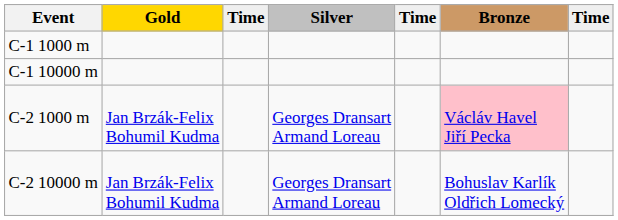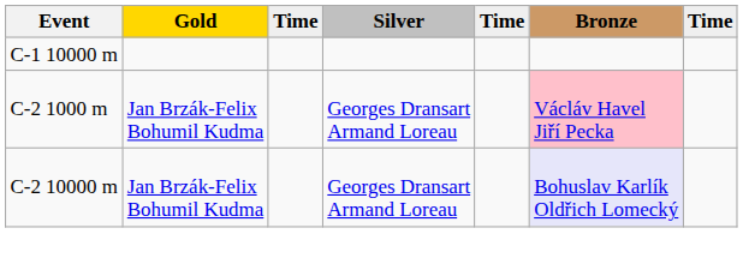 <table class="wikitable">
 <tr>
 <th>Event</th>
 <td align=center bgcolor="gold"><strong>Gold</strong></td>
 <td align=center bgcolor="EFEFEF"><strong>Time</strong></td>
 <td align=center bgcolor="silver"><strong>Silver</strong></td>
 <td align=center bgcolor="EFEFEF"><strong>Time</strong></td>
 <td align=center bgcolor="CC9966"><strong>Bronze</strong></td>
 <td align=center bgcolor="EFEFEF"><strong>Time</strong></td>
-</tr>
-<tr>
-<td>C-1 1000 m</td>
-<td></td>
-<td></td>
-<td></td>
-<td></td>
-<td></td>
-<td></td>
 </tr>
 <tr>
 <td>C-1 10000 m</td>
 <td></td>
 <td></td>
 <td></td>
 <td></td>
 <td></td>
 <td></td>
 </tr>
 <tr>
 <td>C-2 1000 m</td>
 <td><br><a href='#'>Jan Brzák-Felix</a><br><a href='#'>Bohumil Kudma</a></td>
 <td></td>
 <td><br><a href='#'>Georges Dransart</a><br><a href='#'>Armand Loreau</a></td>
 <td></td>
 <td style="background: pink;"><br><a href='#'>Václáv Havel</a><br><a href='#'>Jiří Pecka</a></td>
 <td></td>
 </tr>
 <tr>
 <td>C-2 10000 m</td>
 <td><br><a href='#'>Jan Brzák-Felix</a><br><a href='#'>Bohumil Kudma</a></td>
 <td></td>
 <td><br><a href='#'>Georges Dransart</a><br><a href='#'>Armand Loreau</a></td>
 <td></td>
-<td><br><a href='#'>Bohuslav Karlík</a><br><a href='#'>Oldřich Lomecký</a></td>
+<td style="background: lavender;"><br><a href='#'>Bohuslav Karlík</a><br><a href='#'>Oldřich Lomecký</a></td>
 <td></td>
 </tr>
 </table>
